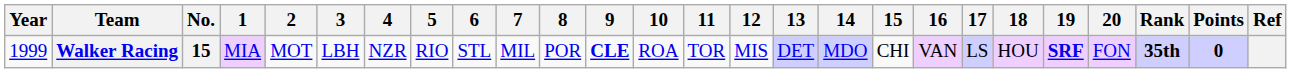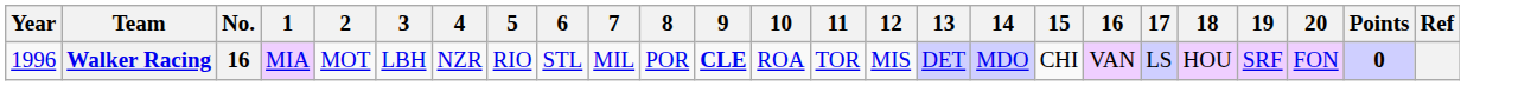 <table class="wikitable" style="text-align:center; font-size:85%">
 <tr>
 <th>Year</th>
 <th>Team</th>
 <th>No.</th>
 <th>1</th>
 <th>2</th>
 <th>3</th>
 <th>4</th>
 <th>5</th>
 <th>6</th>
 <th>7</th>
 <th>8</th>
 <th>9</th>
 <th>10</th>
 <th>11</th>
 <th>12</th>
 <th>13</th>
 <th>14</th>
 <th>15</th>
 <th>16</th>
 <th>17</th>
 <th>18</th>
 <th>19</th>
 <th>20</th>
-<th>Rank</th>
 <th>Points</th>
 <th>Ref</th>
 </tr>
 <tr>
-<td><a href='#'>1999</a></td>
+<td><a href='#'>1996</a></td>
 <th nowrap><a href='#'>Walker Racing</a></th>
-<th>15</th>
+<th>16</th>
 <td style="background:#EFCFFF;"><a href='#'>MIA</a><br></td>
 <td><a href='#'>MOT</a></td>
 <td><a href='#'>LBH</a></td>
 <td><a href='#'>NZR</a></td>
 <td><a href='#'>RIO</a></td>
 <td><a href='#'>STL</a></td>
 <td><a href='#'>MIL</a></td>
 <td><a href='#'>POR</a></td>
 <td><strong><a href='#'>CLE</a></strong></td>
 <td><a href='#'>ROA</a></td>
 <td><a href='#'>TOR</a></td>
 <td><a href='#'>MIS</a></td>
 <td style="background:#CFCFFF;"><a href='#'>DET</a><br></td>
 <td style="background:#CFCFFF;"><a href='#'>MDO</a><br></td>
 <td>CHI</td>
 <td style="background:#EFCFFF;">VAN<br></td>
 <td style="background:#CFCFFF;">LS<br></td>
 <td style="background:#EFCFFF;">HOU<br></td>
-<td style="background:#EFCFFF;"><strong><a href='#'>SRF</a><br></strong></td>
+<td style="background:#EFCFFF;"><a href='#'>SRF</a><br></td>
 <td style="background:#EFCFFF;"><a href='#'>FON</a><br></td>
-<td style="background:#CFCFFF;"><strong>35th</strong></td>
 <td style="background:#CFCFFF;"><strong>0</strong></td>
 <th></th>
 </tr>
 </table>
